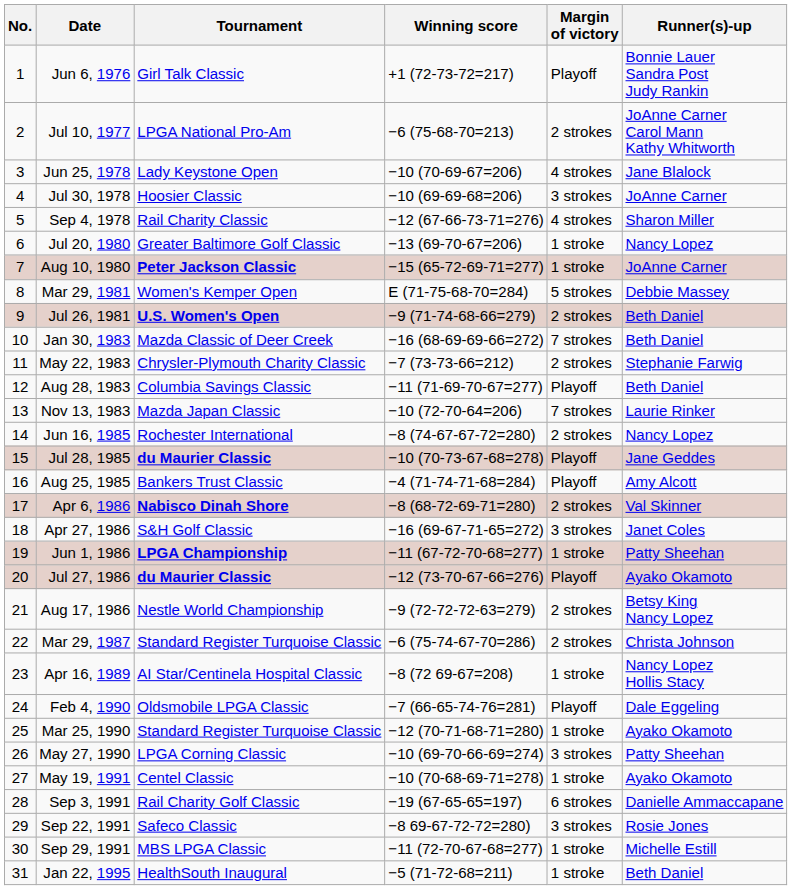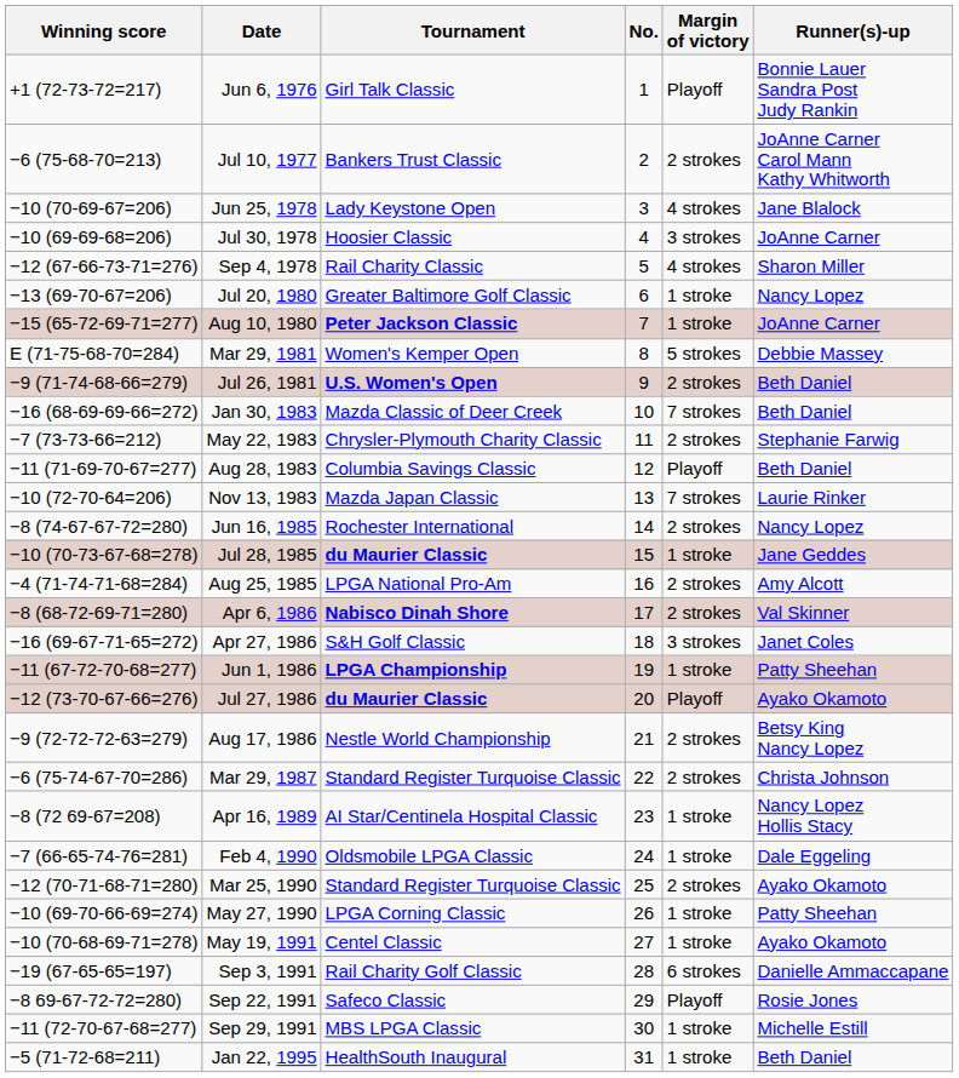 <table class="wikitable" style="font-size:95%;">
 <tr>
-<th>No.</th>
+<th>Winning score</th>
 <th>Date</th>
 <th>Tournament</th>
-<th>Winning score</th>
+<th>No.</th>
 <th>Margin<br>of victory</th>
 <th>Runner(s)-up</th>
 </tr>
 <tr>
-<td align=center>1</td>
+<td>+1 (72-73-72=217)</td>
 <td align=right>Jun 6, <a href='#'>1976</a></td>
 <td><a href='#'>Girl Talk Classic</a></td>
-<td>+1 (72-73-72=217)</td>
+<td align=center>1</td>
 <td>Playoff</td>
 <td> <a href='#'>Bonnie Lauer</a><br> <a href='#'>Sandra Post</a><br> <a href='#'>Judy Rankin</a></td>
 </tr>
 <tr>
+<td>−6 (75-68-70=213)</td>
+<td align=right>Jul 10, <a href='#'>1977</a></td>
+<td><a href='#'>Bankers Trust Classic</a></td>
 <td align=center>2</td>
-<td align=right>Jul 10, <a href='#'>1977</a></td>
-<td><a href='#'>LPGA National Pro-Am</a></td>
-<td>−6 (75-68-70=213)</td>
 <td>2 strokes</td>
 <td> <a href='#'>JoAnne Carner</a><br> <a href='#'>Carol Mann</a><br> <a href='#'>Kathy Whitworth</a></td>
 </tr>
 <tr>
-<td align=center>3</td>
+<td>−10 (70-69-67=206)</td>
 <td align=right>Jun 25, <a href='#'>1978</a></td>
 <td><a href='#'>Lady Keystone Open</a></td>
-<td>−10 (70-69-67=206)</td>
+<td align=center>3</td>
 <td>4 strokes</td>
 <td> <a href='#'>Jane Blalock</a></td>
 </tr>
 <tr>
-<td align=center>4</td>
+<td>−10 (69-69-68=206)</td>
 <td align=right>Jul 30, 1978</td>
 <td><a href='#'>Hoosier Classic</a></td>
-<td>−10 (69-69-68=206)</td>
+<td align=center>4</td>
 <td>3 strokes</td>
 <td> <a href='#'>JoAnne Carner</a></td>
 </tr>
 <tr>
-<td align=center>5</td>
+<td>−12 (67-66-73-71=276)</td>
 <td align=right>Sep 4, 1978</td>
 <td><a href='#'>Rail Charity Classic</a></td>
-<td>−12 (67-66-73-71=276)</td>
+<td align=center>5</td>
 <td>4 strokes</td>
 <td> <a href='#'>Sharon Miller</a></td>
 </tr>
 <tr>
-<td align=center>6</td>
+<td>−13 (69-70-67=206)</td>
 <td align=right>Jul 20, <a href='#'>1980</a></td>
 <td><a href='#'>Greater Baltimore Golf Classic</a></td>
-<td>−13 (69-70-67=206)</td>
+<td align=center>6</td>
 <td>1 stroke</td>
 <td> <a href='#'>Nancy Lopez</a></td>
 </tr>
 <tr style="background:#e5d1cb;">
-<td align=center>7</td>
+<td>−15 (65-72-69-71=277)</td>
 <td align=right>Aug 10, 1980</td>
 <td><strong><a href='#'>Peter Jackson Classic</a></strong></td>
-<td>−15 (65-72-69-71=277)</td>
+<td align=center>7</td>
 <td>1 stroke</td>
 <td> <a href='#'>JoAnne Carner</a></td>
 </tr>
 <tr>
-<td align=center>8</td>
+<td>E (71-75-68-70=284)</td>
 <td align=right>Mar 29, <a href='#'>1981</a></td>
 <td><a href='#'>Women's Kemper Open</a></td>
-<td>E (71-75-68-70=284)</td>
+<td align=center>8</td>
 <td>5 strokes</td>
 <td> <a href='#'>Debbie Massey</a></td>
 </tr>
 <tr style="background:#e5d1cb;">
-<td align=center>9</td>
+<td>−9 (71-74-68-66=279)</td>
 <td align=right>Jul 26, 1981</td>
 <td><strong><a href='#'>U.S. Women's Open</a></strong></td>
-<td>−9 (71-74-68-66=279)</td>
+<td align=center>9</td>
 <td>2 strokes</td>
 <td> <a href='#'>Beth Daniel</a></td>
 </tr>
 <tr>
-<td align=center>10</td>
+<td>−16 (68-69-69-66=272)</td>
 <td align=right>Jan 30, <a href='#'>1983</a></td>
 <td><a href='#'>Mazda Classic of Deer Creek</a></td>
-<td>−16 (68-69-69-66=272)</td>
+<td align=center>10</td>
 <td>7 strokes</td>
 <td> <a href='#'>Beth Daniel</a></td>
 </tr>
 <tr>
-<td align=center>11</td>
+<td>−7 (73-73-66=212)</td>
 <td align=right>May 22, 1983</td>
 <td><a href='#'>Chrysler-Plymouth Charity Classic</a></td>
-<td>−7 (73-73-66=212)</td>
+<td align=center>11</td>
 <td>2 strokes</td>
 <td> <a href='#'>Stephanie Farwig</a></td>
 </tr>
 <tr>
-<td align=center>12</td>
+<td>−11 (71-69-70-67=277)</td>
 <td align=right>Aug 28, 1983</td>
 <td><a href='#'>Columbia Savings Classic</a></td>
-<td>−11 (71-69-70-67=277)</td>
+<td align=center>12</td>
 <td>Playoff</td>
 <td> <a href='#'>Beth Daniel</a></td>
 </tr>
 <tr>
-<td align=center>13</td>
+<td>−10 (72-70-64=206)</td>
 <td align=right>Nov 13, 1983</td>
 <td><a href='#'>Mazda Japan Classic</a></td>
-<td>−10 (72-70-64=206)</td>
+<td align=center>13</td>
 <td>7 strokes</td>
 <td> <a href='#'>Laurie Rinker</a></td>
 </tr>
 <tr>
-<td align=center>14</td>
+<td>−8 (74-67-67-72=280)</td>
 <td align=right>Jun 16, <a href='#'>1985</a></td>
 <td><a href='#'>Rochester International</a></td>
-<td>−8 (74-67-67-72=280)</td>
+<td align=center>14</td>
 <td>2 strokes</td>
 <td> <a href='#'>Nancy Lopez</a></td>
 </tr>
 <tr style="background:#e5d1cb;">
-<td align=center>15</td>
+<td>−10 (70-73-67-68=278)</td>
 <td align=right>Jul 28, 1985</td>
 <td><strong><a href='#'>du Maurier Classic</a></strong></td>
-<td>−10 (70-73-67-68=278)</td>
-<td>Playoff</td>
+<td align=center>15</td>
+<td>1 stroke</td>
 <td> <a href='#'>Jane Geddes</a></td>
 </tr>
 <tr>
+<td>−4 (71-74-71-68=284)</td>
+<td align=right>Aug 25, 1985</td>
+<td><a href='#'>LPGA National Pro-Am</a></td>
 <td align=center>16</td>
-<td align=right>Aug 25, 1985</td>
-<td><a href='#'>Bankers Trust Classic</a></td>
-<td>−4 (71-74-71-68=284)</td>
-<td>Playoff</td>
+<td>2 strokes</td>
 <td> <a href='#'>Amy Alcott</a></td>
 </tr>
 <tr style="background:#e5d1cb;">
-<td align=center>17</td>
+<td>−8 (68-72-69-71=280)</td>
 <td align=right>Apr 6, <a href='#'>1986</a></td>
 <td><strong><a href='#'>Nabisco Dinah Shore</a></strong></td>
-<td>−8 (68-72-69-71=280)</td>
+<td align=center>17</td>
 <td>2 strokes</td>
 <td> <a href='#'>Val Skinner</a></td>
 </tr>
 <tr>
-<td align=center>18</td>
+<td>−16 (69-67-71-65=272)</td>
 <td align=right>Apr 27, 1986</td>
 <td><a href='#'>S&H Golf Classic</a></td>
-<td>−16 (69-67-71-65=272)</td>
+<td align=center>18</td>
 <td>3 strokes</td>
 <td> <a href='#'>Janet Coles</a></td>
 </tr>
 <tr style="background:#e5d1cb;">
-<td align=center>19</td>
+<td>−11 (67-72-70-68=277)</td>
 <td align=right>Jun 1, 1986</td>
 <td><strong><a href='#'>LPGA Championship</a></strong></td>
-<td>−11 (67-72-70-68=277)</td>
+<td align=center>19</td>
 <td>1 stroke</td>
 <td> <a href='#'>Patty Sheehan</a></td>
 </tr>
 <tr style="background:#e5d1cb;">
-<td align=center>20</td>
+<td>−12 (73-70-67-66=276)</td>
 <td align=right>Jul 27, 1986</td>
 <td><strong><a href='#'>du Maurier Classic</a></strong></td>
-<td>−12 (73-70-67-66=276)</td>
+<td align=center>20</td>
 <td>Playoff</td>
 <td> <a href='#'>Ayako Okamoto</a></td>
 </tr>
 <tr>
-<td align=center>21</td>
+<td>−9 (72-72-72-63=279)</td>
 <td align=right>Aug 17, 1986</td>
 <td><a href='#'>Nestle World Championship</a></td>
-<td>−9 (72-72-72-63=279)</td>
+<td align=center>21</td>
 <td>2 strokes</td>
 <td> <a href='#'>Betsy King</a><br> <a href='#'>Nancy Lopez</a></td>
 </tr>
 <tr>
-<td align=center>22</td>
+<td>−6 (75-74-67-70=286)</td>
 <td align=right>Mar 29, <a href='#'>1987</a></td>
 <td><a href='#'>Standard Register Turquoise Classic</a></td>
-<td>−6 (75-74-67-70=286)</td>
+<td align=center>22</td>
 <td>2 strokes</td>
 <td> <a href='#'>Christa Johnson</a></td>
 </tr>
 <tr>
-<td align=center>23</td>
+<td>−8 (72 69-67=208)</td>
 <td align=right>Apr 16, <a href='#'>1989</a></td>
 <td><a href='#'>AI Star/Centinela Hospital Classic</a></td>
-<td>−8 (72 69-67=208)</td>
+<td align=center>23</td>
 <td>1 stroke</td>
 <td> <a href='#'>Nancy Lopez</a><br> <a href='#'>Hollis Stacy</a></td>
 </tr>
 <tr>
-<td align=center>24</td>
+<td>−7 (66-65-74-76=281)</td>
 <td align=right>Feb 4, <a href='#'>1990</a></td>
 <td><a href='#'>Oldsmobile LPGA Classic</a></td>
-<td>−7 (66-65-74-76=281)</td>
-<td>Playoff</td>
+<td align=center>24</td>
+<td>1 stroke</td>
 <td> <a href='#'>Dale Eggeling</a></td>
 </tr>
 <tr>
-<td align=center>25</td>
+<td>−12 (70-71-68-71=280)</td>
 <td align=right>Mar 25, 1990</td>
 <td><a href='#'>Standard Register Turquoise Classic</a></td>
-<td>−12 (70-71-68-71=280)</td>
+<td align=center>25</td>
+<td>2 strokes</td>
+<td> <a href='#'>Ayako Okamoto</a></td>
+</tr>
+<tr>
+<td>−10 (69-70-66-69=274)</td>
+<td align=right>May 27, 1990</td>
+<td><a href='#'>LPGA Corning Classic</a></td>
+<td align=center>26</td>
+<td>1 stroke</td>
+<td> <a href='#'>Patty Sheehan</a></td>
+</tr>
+<tr>
+<td>−10 (70-68-69-71=278)</td>
+<td align=right>May 19, <a href='#'>1991</a></td>
+<td><a href='#'>Centel Classic</a></td>
+<td align=center>27</td>
 <td>1 stroke</td>
 <td> <a href='#'>Ayako Okamoto</a></td>
 </tr>
 <tr>
-<td align=center>26</td>
-<td align=right>May 27, 1990</td>
-<td><a href='#'>LPGA Corning Classic</a></td>
-<td>−10 (69-70-66-69=274)</td>
-<td>3 strokes</td>
-<td> <a href='#'>Patty Sheehan</a></td>
-</tr>
-<tr>
-<td align=center>27</td>
-<td align=right>May 19, <a href='#'>1991</a></td>
-<td><a href='#'>Centel Classic</a></td>
-<td>−10 (70-68-69-71=278)</td>
-<td>1 stroke</td>
-<td> <a href='#'>Ayako Okamoto</a></td>
-</tr>
-<tr>
-<td align=center>28</td>
+<td>−19 (67-65-65=197)</td>
 <td align=right>Sep 3, 1991</td>
 <td><a href='#'>Rail Charity Golf Classic</a></td>
-<td>−19 (67-65-65=197)</td>
+<td align=center>28</td>
 <td>6 strokes</td>
 <td> <a href='#'>Danielle Ammaccapane</a></td>
 </tr>
 <tr>
-<td align=center>29</td>
+<td>−8 69-67-72-72=280)</td>
 <td align=right>Sep 22, 1991</td>
 <td><a href='#'>Safeco Classic</a></td>
-<td>−8 69-67-72-72=280)</td>
-<td>3 strokes</td>
+<td align=center>29</td>
+<td>Playoff</td>
 <td> <a href='#'>Rosie Jones</a></td>
 </tr>
 <tr>
-<td align=center>30</td>
+<td>−11 (72-70-67-68=277)</td>
 <td align=right>Sep 29, 1991</td>
 <td><a href='#'>MBS LPGA Classic</a></td>
-<td>−11 (72-70-67-68=277)</td>
+<td align=center>30</td>
 <td>1 stroke</td>
 <td> <a href='#'>Michelle Estill</a></td>
 </tr>
 <tr>
-<td align=center>31</td>
+<td>−5 (71-72-68=211)</td>
 <td align=right>Jan 22, <a href='#'>1995</a></td>
 <td><a href='#'>HealthSouth Inaugural</a></td>
-<td>−5 (71-72-68=211)</td>
+<td align=center>31</td>
 <td>1 stroke</td>
 <td> <a href='#'>Beth Daniel</a></td>
 </tr>
 </table>
